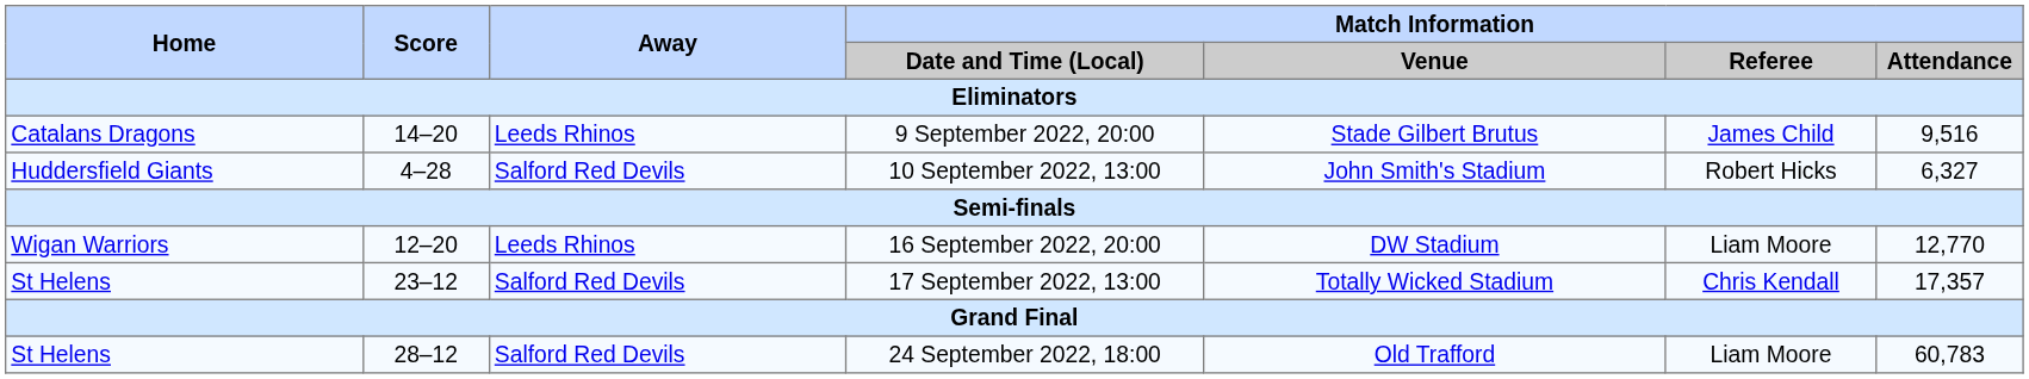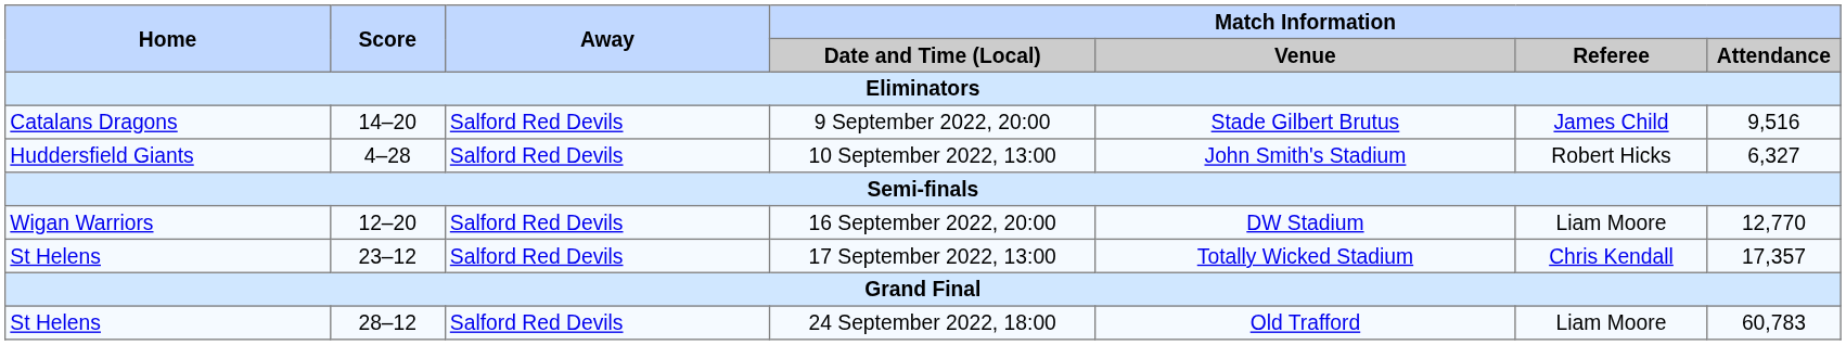 <table border=1 style="border-collapse:collapse; font-size:90%; text-align:center;" cellpadding=3 cellspacing=0 width=100%>
 <tr style="background:#c1d8ff;">
 <th scope="col" rowspan=2 width=17%>Home</th>
 <th scope="col" rowspan=2 width=6%>Score</th>
 <th scope="col" rowspan=2 width=17%>Away</th>
 <th colspan=4>Match Information</th>
 </tr>
 <tr style="background:#cccccc;">
 <th scope="col" width=17%>Date and Time (Local)</th>
 <th scope="col" width=22%>Venue</th>
 <th scope="col" width=10%>Referee</th>
 <th scope="col" width=7%>Attendance</th>
 </tr>
 <tr style="background:#d0e7ff;">
 <td colspan=7><strong>Eliminators</strong></td>
 </tr>
 <tr style="background:#f5faff;">
 <td align=left> <a href='#'>Catalans Dragons</a></td>
 <td>14–20</td>
-<td align=left> <a href='#'>Leeds Rhinos</a></td>
+<td align=left> <a href='#'>Salford Red Devils</a></td>
 <td>9 September 2022, 20:00</td>
 <td><a href='#'>Stade Gilbert Brutus</a></td>
 <td><a href='#'>James Child</a></td>
 <td>9,516</td>
 </tr>
 <tr style="background:#f5faff;">
 <td align=left> <a href='#'>Huddersfield Giants</a></td>
 <td>4–28</td>
 <td align=left> <a href='#'>Salford Red Devils</a></td>
 <td>10 September 2022, 13:00</td>
 <td><a href='#'>John Smith's Stadium</a></td>
 <td>Robert Hicks</td>
 <td>6,327</td>
 </tr>
 <tr style="background:#d0e7ff;">
 <td colspan=7><strong>Semi-finals</strong></td>
 </tr>
 <tr style="background:#f5faff;">
 <td align=left> <a href='#'>Wigan Warriors</a></td>
 <td>12–20</td>
-<td align=left> <a href='#'>Leeds Rhinos</a></td>
+<td align=left> <a href='#'>Salford Red Devils</a></td>
 <td>16 September 2022, 20:00</td>
 <td><a href='#'>DW Stadium</a></td>
 <td>Liam Moore</td>
 <td>12,770</td>
 </tr>
 <tr style="background:#f5faff;">
 <td align=left> <a href='#'>St Helens</a></td>
 <td>23–12</td>
 <td align=left> <a href='#'>Salford Red Devils</a></td>
 <td>17 September 2022, 13:00</td>
 <td><a href='#'>Totally Wicked Stadium</a></td>
 <td><a href='#'>Chris Kendall</a></td>
 <td>17,357</td>
 </tr>
 <tr style="background:#d0e7ff;">
 <td colspan=7><strong>Grand Final</strong></td>
 </tr>
 <tr style="background:#f5faff;">
 <td align=left> <a href='#'>St Helens</a></td>
 <td>28–12</td>
 <td align=left> <a href='#'>Salford Red Devils</a></td>
 <td>24 September 2022, 18:00</td>
 <td><a href='#'>Old Trafford</a></td>
 <td>Liam Moore</td>
 <td>60,783</td>
 </tr>
 </table>
